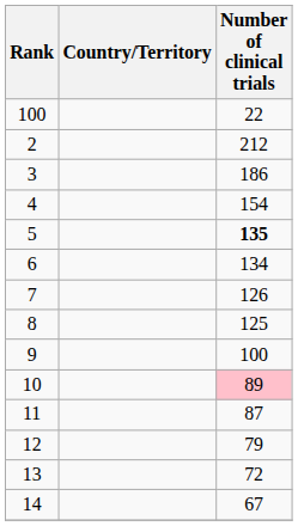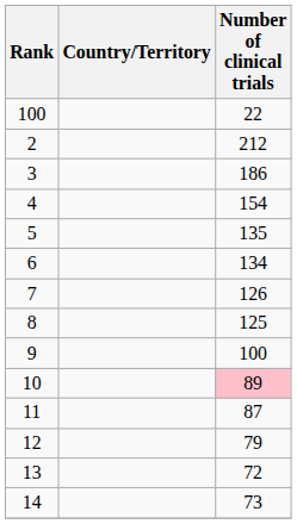 <table class="wikitable sortable" style="font-size: 100%; text-align: center; width: 20%;">
 <tr>
 <th>Rank</th>
 <th>Country/Territory</th>
 <th>Number of<br>clinical trials</th>
 </tr>
 <tr>
 <td>100</td>
 <td style="text-align: left"></td>
 <td>22</td>
 </tr>
 <tr>
 <td>2</td>
 <td style="text-align: left"></td>
 <td>212</td>
 </tr>
 <tr>
 <td>3</td>
 <td style="text-align: left"></td>
 <td>186</td>
 </tr>
 <tr>
 <td>4</td>
 <td style="text-align: left"></td>
 <td>154</td>
 </tr>
 <tr>
 <td>5</td>
 <td style="text-align: left"></td>
-<td><strong>135</strong></td>
+<td>135</td>
 </tr>
 <tr>
 <td>6</td>
 <td style="text-align: left"></td>
 <td>134</td>
 </tr>
 <tr>
 <td>7</td>
 <td style="text-align: left"></td>
 <td>126</td>
 </tr>
 <tr>
 <td>8</td>
 <td style="text-align: left"></td>
 <td>125</td>
 </tr>
 <tr>
 <td>9</td>
 <td style="text-align: left"></td>
 <td>100</td>
 </tr>
 <tr>
 <td>10</td>
 <td style="text-align: left"></td>
 <td style="background: pink;">89</td>
 </tr>
 <tr>
 <td>11</td>
 <td style="text-align: left"></td>
 <td>87</td>
 </tr>
 <tr>
 <td>12</td>
 <td style="text-align: left"></td>
 <td>79</td>
 </tr>
 <tr>
 <td>13</td>
 <td style="text-align: left"></td>
 <td>72</td>
 </tr>
 <tr>
 <td>14</td>
 <td style="text-align: left"></td>
-<td>67</td>
+<td>73</td>
 </tr>
 <tr>
 </tr>
 </table>
